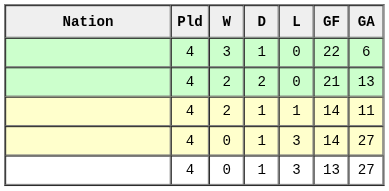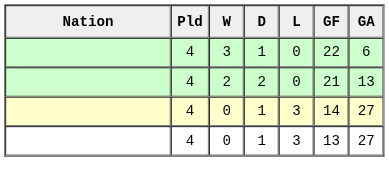 <table border=1 cellpadding=5 cellspacing=0>
 <tr>
 <th bgcolor="#efefef" width="140">Nation　</th>
 <th bgcolor="#efefef" width="20">Pld</th>
 <th bgcolor="#efefef" width="20">W</th>
 <th bgcolor="#efefef" width="20">D</th>
 <th bgcolor="#efefef" width="20">L</th>
 <th bgcolor="#efefef" width="20">GF</th>
 <th bgcolor="#efefef" width="20">GA</th>
 </tr>
 <tr align=center bgcolor="#ccffcc">
 <td align=left></td>
 <td>4</td>
 <td>3</td>
 <td>1</td>
 <td>0</td>
 <td>22</td>
 <td>6</td>
 </tr>
 <tr align=center bgcolor="#ccffcc">
 <td align=left></td>
 <td>4</td>
 <td>2</td>
 <td>2</td>
 <td>0</td>
 <td>21</td>
 <td>13</td>
 </tr>
 <tr align=center bgcolor="#ffffcc">
 <td align=left></td>
 <td>4</td>
-<td>2</td>
-<td>1</td>
-<td>1</td>
-<td>14</td>
-<td>11</td>
-</tr>
-<tr align=center bgcolor="#ffffcc">
-<td align=left></td>
-<td>4</td>
 <td>0</td>
 <td>1</td>
 <td>3</td>
 <td>14</td>
 <td>27</td>
 </tr>
 <tr align=center>
 <td align=left></td>
 <td>4</td>
 <td>0</td>
 <td>1</td>
 <td>3</td>
 <td>13</td>
 <td>27</td>
 </tr>
 </table>
